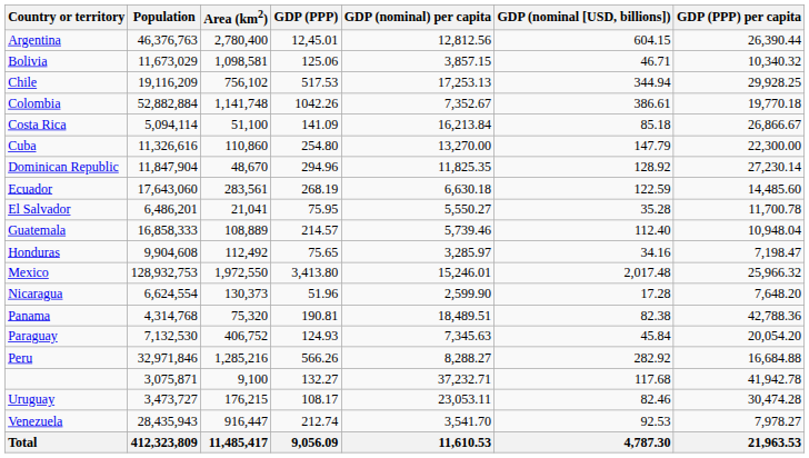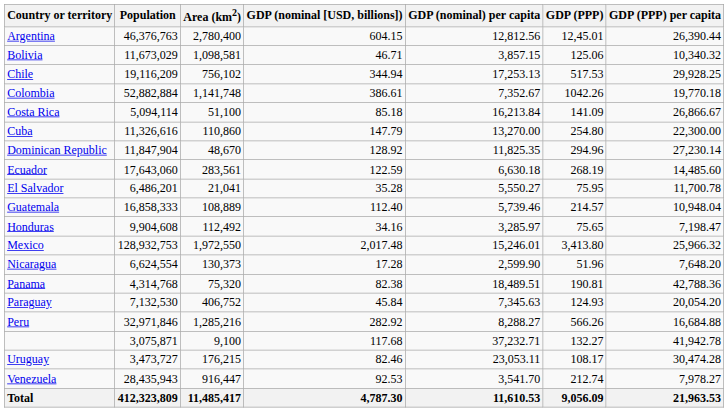 <table class="sortable wikitable">
 <tr>
 <th>Country or territory</th>
 <th>Population</th>
 <th>Area (km<sup>2</sup>)</th>
+<th>GDP (nominal [USD, billions])</th>
+<th>GDP (nominal) per capita</th>
 <th>GDP (PPP)</th>
-<th>GDP (nominal) per capita</th>
-<th>GDP (nominal [USD, billions])</th>
 <th>GDP (PPP) per capita</th>
 </tr>
 <tr>
 <td> <a href='#'>Argentina</a></td>
 <td style="text-align: right">46,376,763</td>
 <td style="text-align: right">2,780,400</td>
+<td style="text-align: right">604.15</td>
+<td style="text-align: right">12,812.56</td>
 <td style="text-align: right">12,45.01</td>
-<td style="text-align: right">12,812.56</td>
-<td style="text-align: right">604.15</td>
 <td style="text-align: right">26,390.44</td>
 </tr>
 <tr>
 <td> <a href='#'>Bolivia</a></td>
 <td style="text-align: right">11,673,029</td>
 <td style="text-align: right">1,098,581</td>
+<td style="text-align: right">46.71</td>
+<td style="text-align: right">3,857.15</td>
 <td style="text-align: right">125.06</td>
-<td style="text-align: right">3,857.15</td>
-<td style="text-align: right">46.71</td>
 <td style="text-align: right">10,340.32</td>
 </tr>
 <tr>
 <td> <a href='#'>Chile</a></td>
 <td style="text-align: right">19,116,209</td>
 <td style="text-align: right">756,102</td>
+<td style="text-align: right">344.94</td>
+<td style="text-align: right">17,253.13</td>
 <td style="text-align: right">517.53</td>
-<td style="text-align: right">17,253.13</td>
-<td style="text-align: right">344.94</td>
 <td style="text-align: right">29,928.25</td>
 </tr>
 <tr>
 <td> <a href='#'>Colombia</a></td>
 <td style="text-align: right">52,882,884</td>
 <td style="text-align: right">1,141,748</td>
+<td style="text-align: right">386.61</td>
+<td style="text-align: right">7,352.67</td>
 <td style="text-align: right">1042.26</td>
-<td style="text-align: right">7,352.67</td>
-<td style="text-align: right">386.61</td>
 <td style="text-align: right">19,770.18</td>
 </tr>
 <tr>
 <td> <a href='#'>Costa Rica</a></td>
 <td style="text-align: right">5,094,114</td>
 <td style="text-align: right">51,100</td>
+<td style="text-align: right">85.18</td>
+<td style="text-align: right">16,213.84</td>
 <td style="text-align: right">141.09</td>
-<td style="text-align: right">16,213.84</td>
-<td style="text-align: right">85.18</td>
 <td style="text-align: right">26,866.67</td>
 </tr>
 <tr>
 <td> <a href='#'>Cuba</a></td>
 <td style="text-align: right">11,326,616</td>
 <td style="text-align: right">110,860</td>
+<td style="text-align: right">147.79</td>
+<td style="text-align: right">13,270.00</td>
 <td style="text-align: right">254.80</td>
-<td style="text-align: right">13,270.00</td>
-<td style="text-align: right">147.79</td>
 <td style="text-align: right">22,300.00</td>
 </tr>
 <tr>
 <td> <a href='#'>Dominican Republic</a></td>
 <td style="text-align: right">11,847,904</td>
 <td style="text-align: right">48,670</td>
+<td style="text-align: right">128.92</td>
+<td style="text-align: right">11,825.35</td>
 <td style="text-align: right">294.96</td>
-<td style="text-align: right">11,825.35</td>
-<td style="text-align: right">128.92</td>
 <td style="text-align: right">27,230.14</td>
 </tr>
 <tr>
 <td> <a href='#'>Ecuador</a></td>
 <td style="text-align: right">17,643,060</td>
 <td style="text-align: right">283,561</td>
+<td style="text-align: right">122.59</td>
+<td style="text-align: right">6,630.18</td>
 <td style="text-align: right">268.19</td>
-<td style="text-align: right">6,630.18</td>
-<td style="text-align: right">122.59</td>
 <td style="text-align: right">14,485.60</td>
 </tr>
 <tr>
 <td> <a href='#'>El Salvador</a></td>
 <td style="text-align: right">6,486,201</td>
 <td style="text-align: right">21,041</td>
+<td style="text-align: right">35.28</td>
+<td style="text-align: right">5,550.27</td>
 <td style="text-align: right">75.95</td>
-<td style="text-align: right">5,550.27</td>
-<td style="text-align: right">35.28</td>
 <td style="text-align: right">11,700.78</td>
 </tr>
 <tr>
 <td> <a href='#'>Guatemala</a></td>
 <td style="text-align: right">16,858,333</td>
 <td style="text-align: right">108,889</td>
+<td style="text-align: right">112.40</td>
+<td style="text-align: right">5,739.46</td>
 <td style="text-align: right">214.57</td>
-<td style="text-align: right">5,739.46</td>
-<td style="text-align: right">112.40</td>
 <td style="text-align: right">10,948.04</td>
 </tr>
 <tr>
 <td> <a href='#'>Honduras</a></td>
 <td style="text-align: right">9,904,608</td>
 <td style="text-align: right">112,492</td>
+<td style="text-align: right">34.16</td>
+<td style="text-align: right">3,285.97</td>
 <td style="text-align: right">75.65</td>
-<td style="text-align: right">3,285.97</td>
-<td style="text-align: right">34.16</td>
 <td style="text-align: right">7,198.47</td>
 </tr>
 <tr>
 <td> <a href='#'>Mexico</a></td>
 <td style="text-align: right">128,932,753</td>
 <td style="text-align: right">1,972,550</td>
+<td style="text-align: right">2,017.48</td>
+<td style="text-align: right">15,246.01</td>
 <td style="text-align: right">3,413.80</td>
-<td style="text-align: right">15,246.01</td>
-<td style="text-align: right">2,017.48</td>
 <td style="text-align: right">25,966.32</td>
 </tr>
 <tr>
 <td> <a href='#'>Nicaragua</a></td>
 <td style="text-align: right">6,624,554</td>
 <td style="text-align: right">130,373</td>
+<td style="text-align: right">17.28</td>
+<td style="text-align: right">2,599.90</td>
 <td style="text-align: right">51.96</td>
-<td style="text-align: right">2,599.90</td>
-<td style="text-align: right">17.28</td>
 <td style="text-align: right">7,648.20</td>
 </tr>
 <tr>
 <td> <a href='#'>Panama</a></td>
 <td style="text-align: right">4,314,768</td>
 <td style="text-align: right">75,320</td>
+<td style="text-align: right">82.38</td>
+<td style="text-align: right">18,489.51</td>
 <td style="text-align: right">190.81</td>
-<td style="text-align: right">18,489.51</td>
-<td style="text-align: right">82.38</td>
 <td style="text-align: right">42,788.36</td>
 </tr>
 <tr>
 <td> <a href='#'>Paraguay</a></td>
 <td style="text-align: right">7,132,530</td>
 <td style="text-align: right">406,752</td>
+<td style="text-align: right">45.84</td>
+<td style="text-align: right">7,345.63</td>
 <td style="text-align: right">124.93</td>
-<td style="text-align: right">7,345.63</td>
-<td style="text-align: right">45.84</td>
 <td style="text-align: right">20,054.20</td>
 </tr>
 <tr>
 <td> <a href='#'>Peru</a></td>
 <td style="text-align: right">32,971,846</td>
 <td style="text-align: right">1,285,216</td>
+<td style="text-align: right">282.92</td>
+<td style="text-align: right">8,288.27</td>
 <td style="text-align: right">566.26</td>
-<td style="text-align: right">8,288.27</td>
-<td style="text-align: right">282.92</td>
 <td style="text-align: right">16,684.88</td>
 </tr>
 <tr>
 <td></td>
 <td style="text-align: right">3,075,871</td>
 <td style="text-align: right">9,100</td>
+<td style="text-align: right">117.68</td>
+<td style="text-align: right">37,232.71</td>
 <td style="text-align: right">132.27</td>
-<td style="text-align: right">37,232.71</td>
-<td style="text-align: right">117.68</td>
 <td style="text-align: right">41,942.78</td>
 </tr>
 <tr>
 <td> <a href='#'>Uruguay</a></td>
 <td style="text-align: right">3,473,727</td>
 <td style="text-align: right">176,215</td>
+<td style="text-align: right">82.46</td>
+<td style="text-align: right">23,053.11</td>
 <td style="text-align: right">108.17</td>
-<td style="text-align: right">23,053.11</td>
-<td style="text-align: right">82.46</td>
 <td style="text-align: right">30,474.28</td>
 </tr>
 <tr>
 <td> <a href='#'>Venezuela</a></td>
 <td style="text-align: right">28,435,943</td>
 <td style="text-align: right">916,447</td>
+<td style="text-align: right">92.53</td>
+<td style="text-align: right">3,541.70</td>
 <td style="text-align: right">212.74</td>
-<td style="text-align: right">3,541.70</td>
-<td style="text-align: right">92.53</td>
 <td style="text-align: right">7,978.27</td>
 </tr>
 <tr>
 <th style="text-align: left">Total</th>
 <th style="text-align: right"><strong>412,323,809</strong></th>
 <th style="text-align: right"><strong>11,485,417</strong></th>
+<th style="text-align: right"><strong>4,787.30</strong></th>
+<th style="text-align: right"><strong>11,610.53</strong></th>
 <th style="text-align: right"><strong>9,056.09</strong></th>
-<th style="text-align: right"><strong>11,610.53</strong></th>
-<th style="text-align: right"><strong>4,787.30</strong></th>
 <th style="text-align: right"><strong>21,963.53</strong></th>
 </tr>
 </table>
